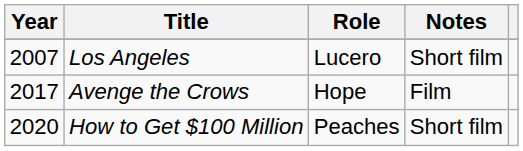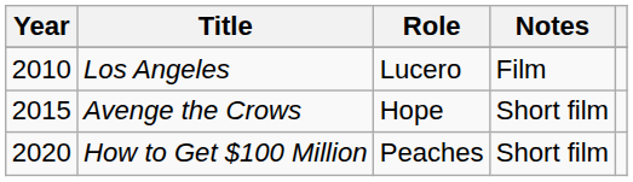 <table class="wikitable sortable">
 <tr>
 <th>Year</th>
 <th>Title</th>
 <th>Role</th>
 <th class="unsortable">Notes</th>
 <th></th>
 </tr>
 <tr>
 </tr>
 <tr>
-<td>2007</td>
+<td>2010</td>
 <td><em>Los Angeles</em></td>
 <td>Lucero</td>
-<td>Short film</td>
+<td>Film</td>
 <td></td>
 </tr>
 <tr>
-<td>2017</td>
+<td>2015</td>
 <td><em>Avenge the Crows</em></td>
 <td>Hope</td>
-<td>Film</td>
+<td>Short film</td>
 <td></td>
 </tr>
 <tr>
 <td>2020</td>
 <td><em>How to Get $100 Million</em></td>
 <td>Peaches</td>
 <td>Short film</td>
 <td></td>
 </tr>
 </table>
